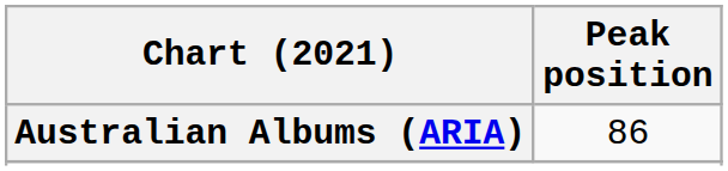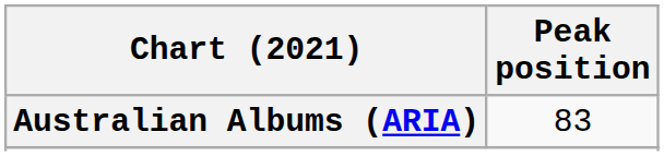 <table class="wikitable sortable plainrowheaders" style="text-align:center">
 <tr>
 <th scope="col">Chart (2021)</th>
 <th scope="col">Peak<br>position</th>
 </tr>
 <tr>
 <th scope="row">Australian Albums (<a href='#'>ARIA</a>)</th>
-<td>86</td>
+<td>83</td>
 </tr>
 <tr>
 </tr>
 <tr>
 </tr>
 <tr>
 </tr>
 <tr>
 </tr>
 <tr>
 </tr>
 <tr>
 </tr>
 </table>
